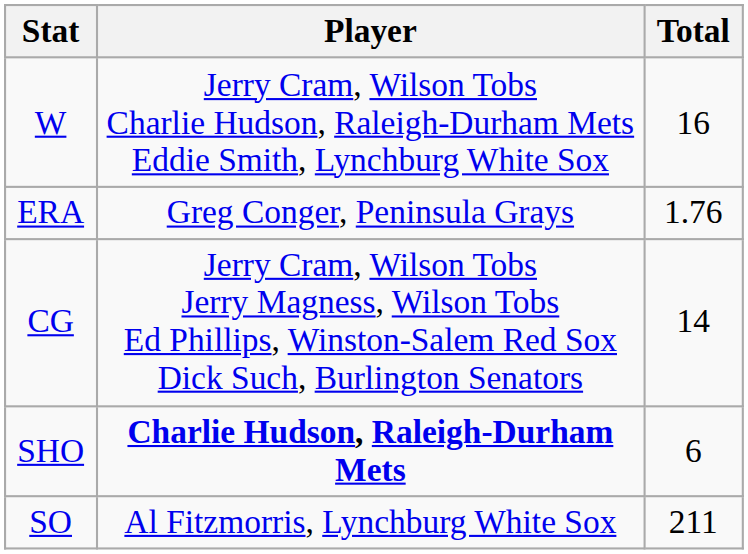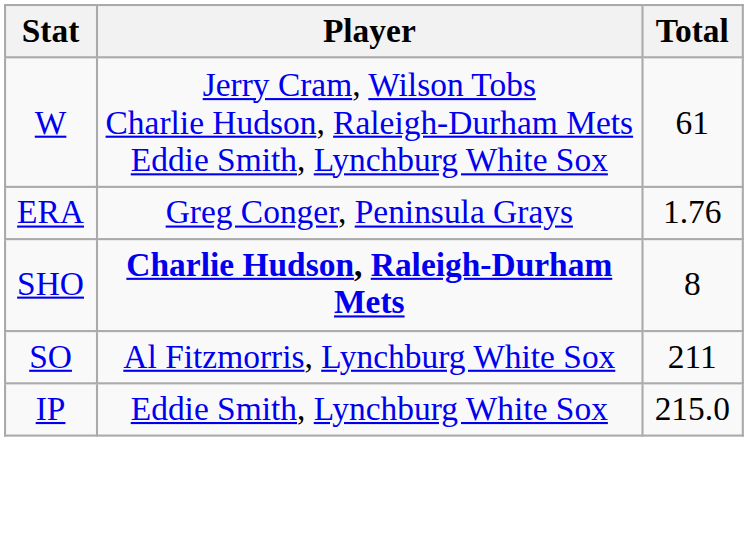 <table class="wikitable" width="40%" style="text-align:center;">
 <tr>
 <th width="5%">Stat</th>
 <th width="60%">Player</th>
 <th width="5%">Total</th>
 </tr>
 <tr>
 <td><a href='#'>W</a></td>
 <td><a href='#'>Jerry Cram</a>, <a href='#'>Wilson Tobs</a> <br> <a href='#'>Charlie Hudson</a>, <a href='#'>Raleigh-Durham Mets</a> <br> <a href='#'>Eddie Smith</a>, <a href='#'>Lynchburg White Sox</a></td>
-<td>16</td>
+<td>61</td>
 </tr>
 <tr>
 <td><a href='#'>ERA</a></td>
 <td><a href='#'>Greg Conger</a>, <a href='#'>Peninsula Grays</a></td>
 <td>1.76</td>
 </tr>
 <tr>
-<td><a href='#'>CG</a></td>
-<td><a href='#'>Jerry Cram</a>, <a href='#'>Wilson Tobs</a> <br> <a href='#'>Jerry Magness</a>, <a href='#'>Wilson Tobs</a> <br> <a href='#'>Ed Phillips</a>, <a href='#'>Winston-Salem Red Sox</a> <br> <a href='#'>Dick Such</a>, <a href='#'>Burlington Senators</a></td>
-<td>14</td>
-</tr>
-<tr>
 <td><a href='#'>SHO</a></td>
 <td><strong><a href='#'>Charlie Hudson</a>, <a href='#'>Raleigh-Durham Mets</a></strong></td>
-<td>6</td>
+<td>8</td>
 </tr>
 <tr>
 <td><a href='#'>SO</a></td>
 <td><a href='#'>Al Fitzmorris</a>, <a href='#'>Lynchburg White Sox</a></td>
 <td>211</td>
 </tr>
+<tr>
+<td><a href='#'>IP</a></td>
+<td><a href='#'>Eddie Smith</a>, <a href='#'>Lynchburg White Sox</a></td>
+<td>215.0</td>
+</tr>
 </table>
